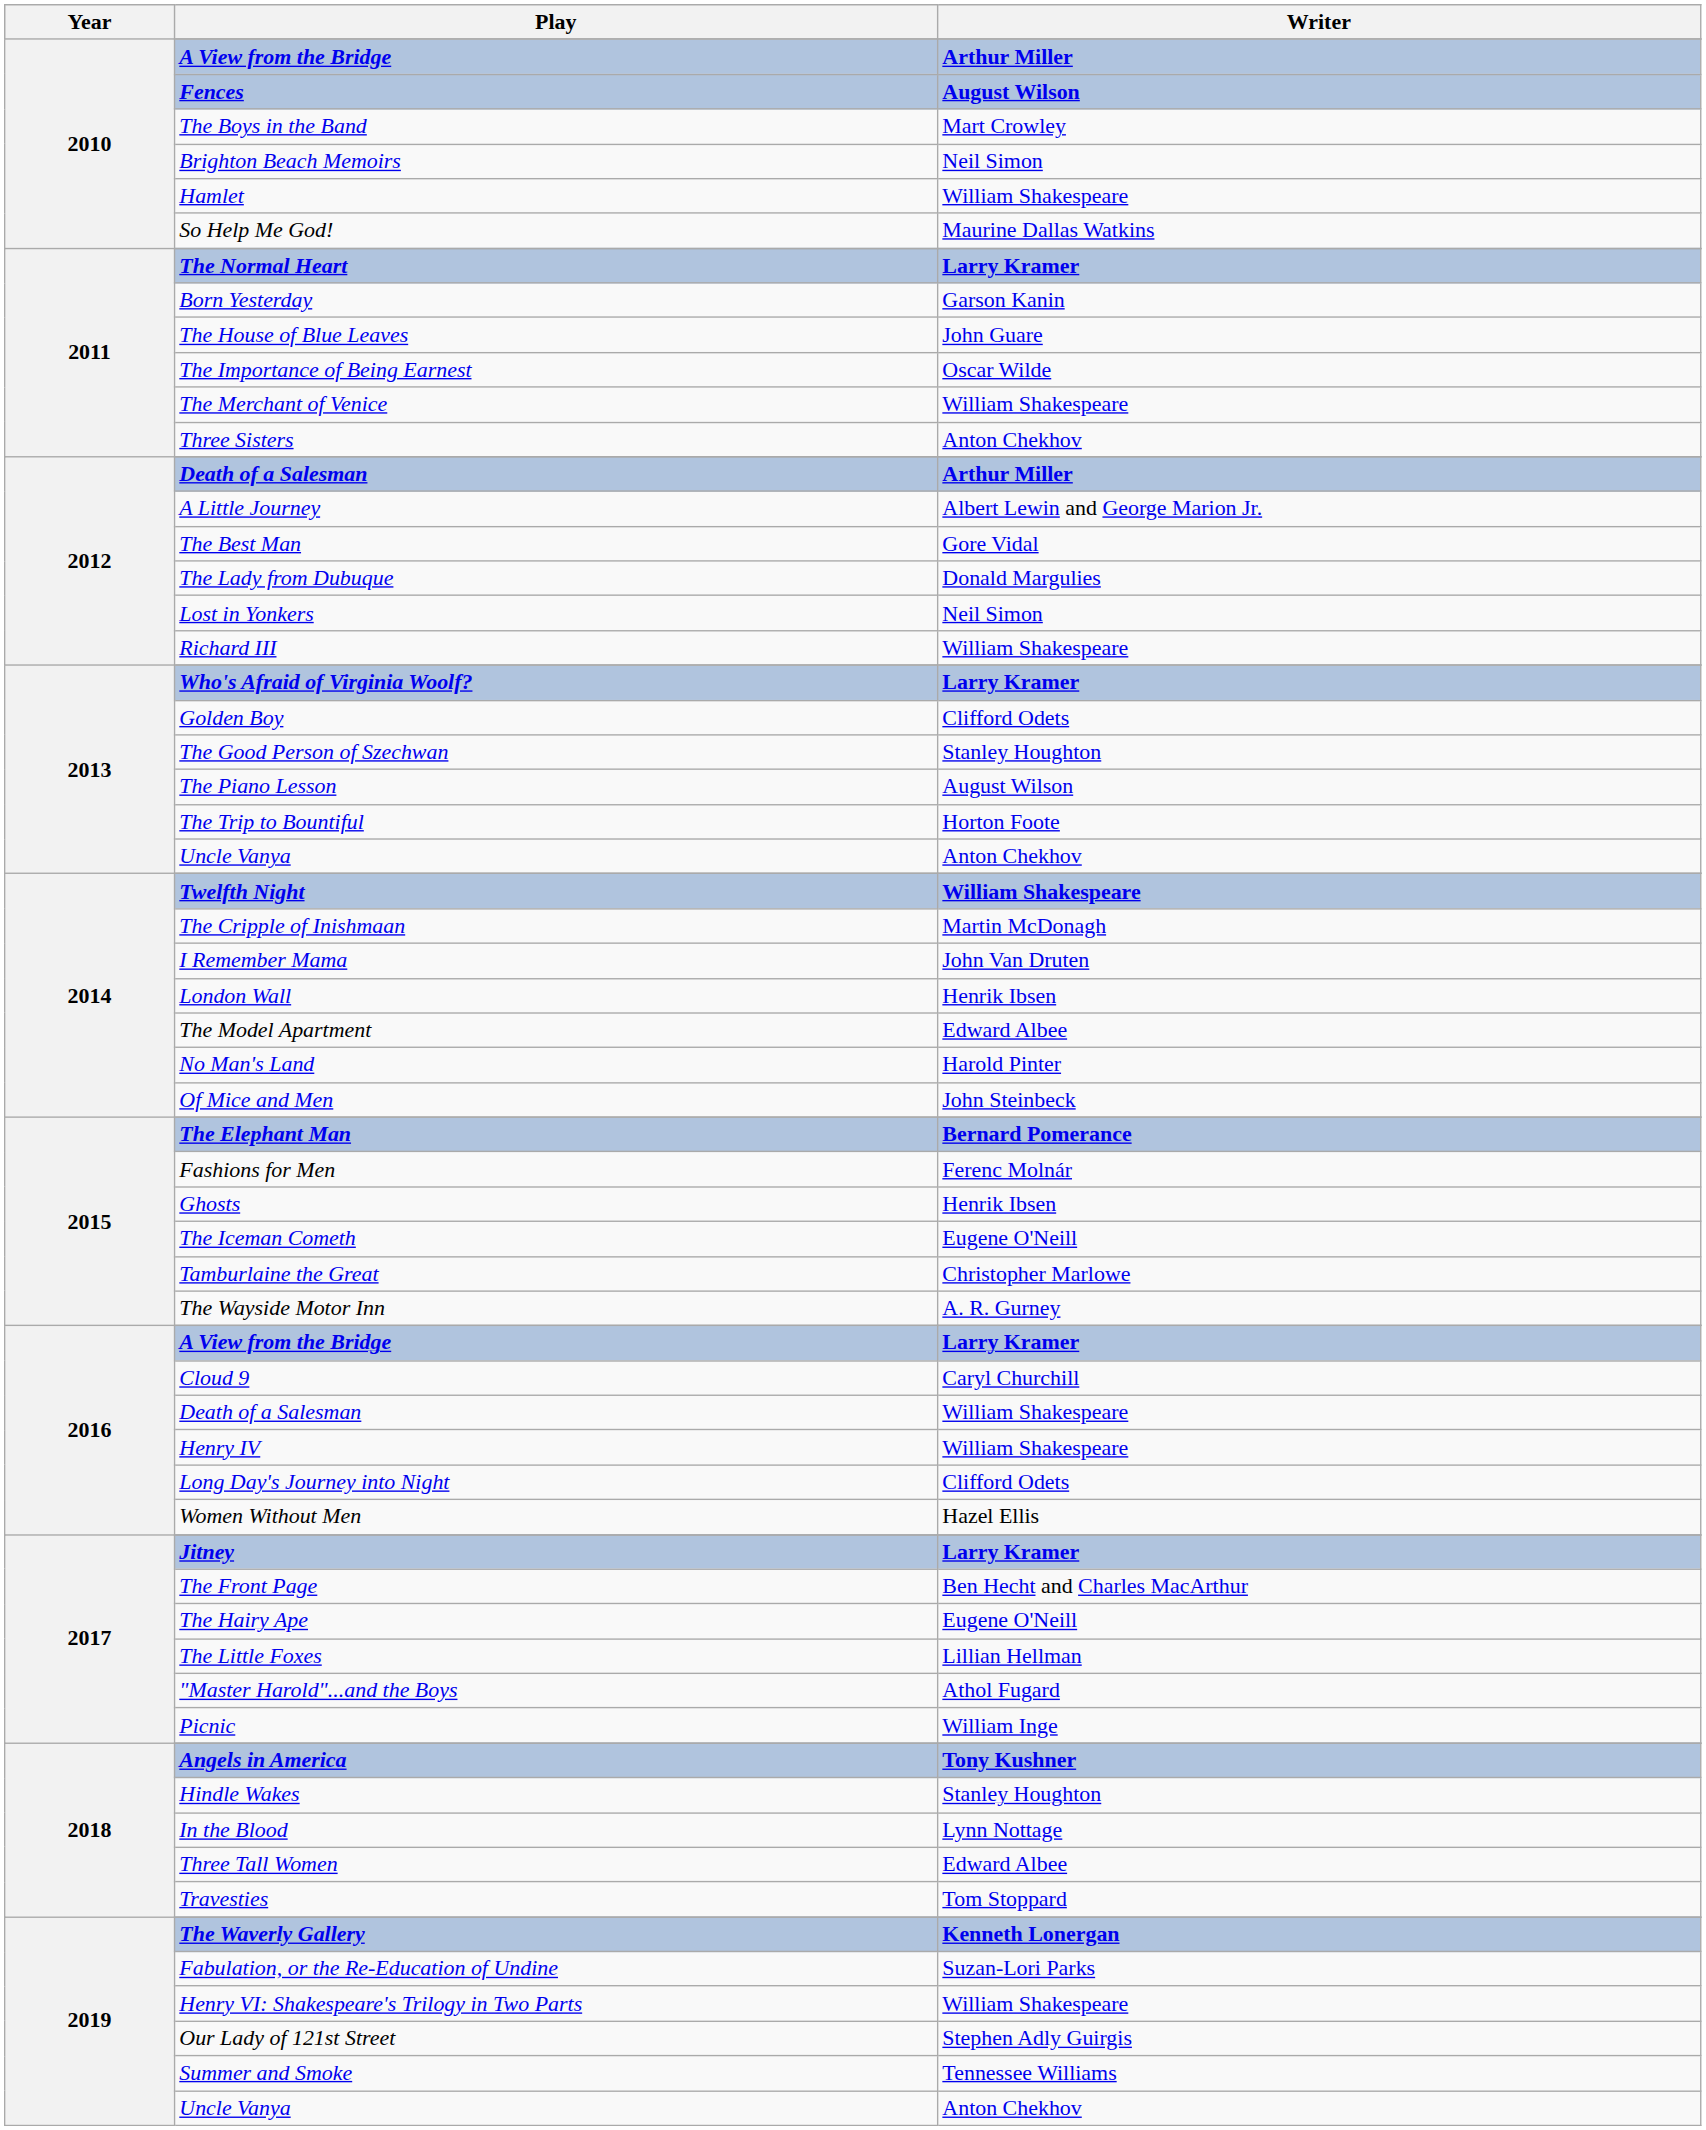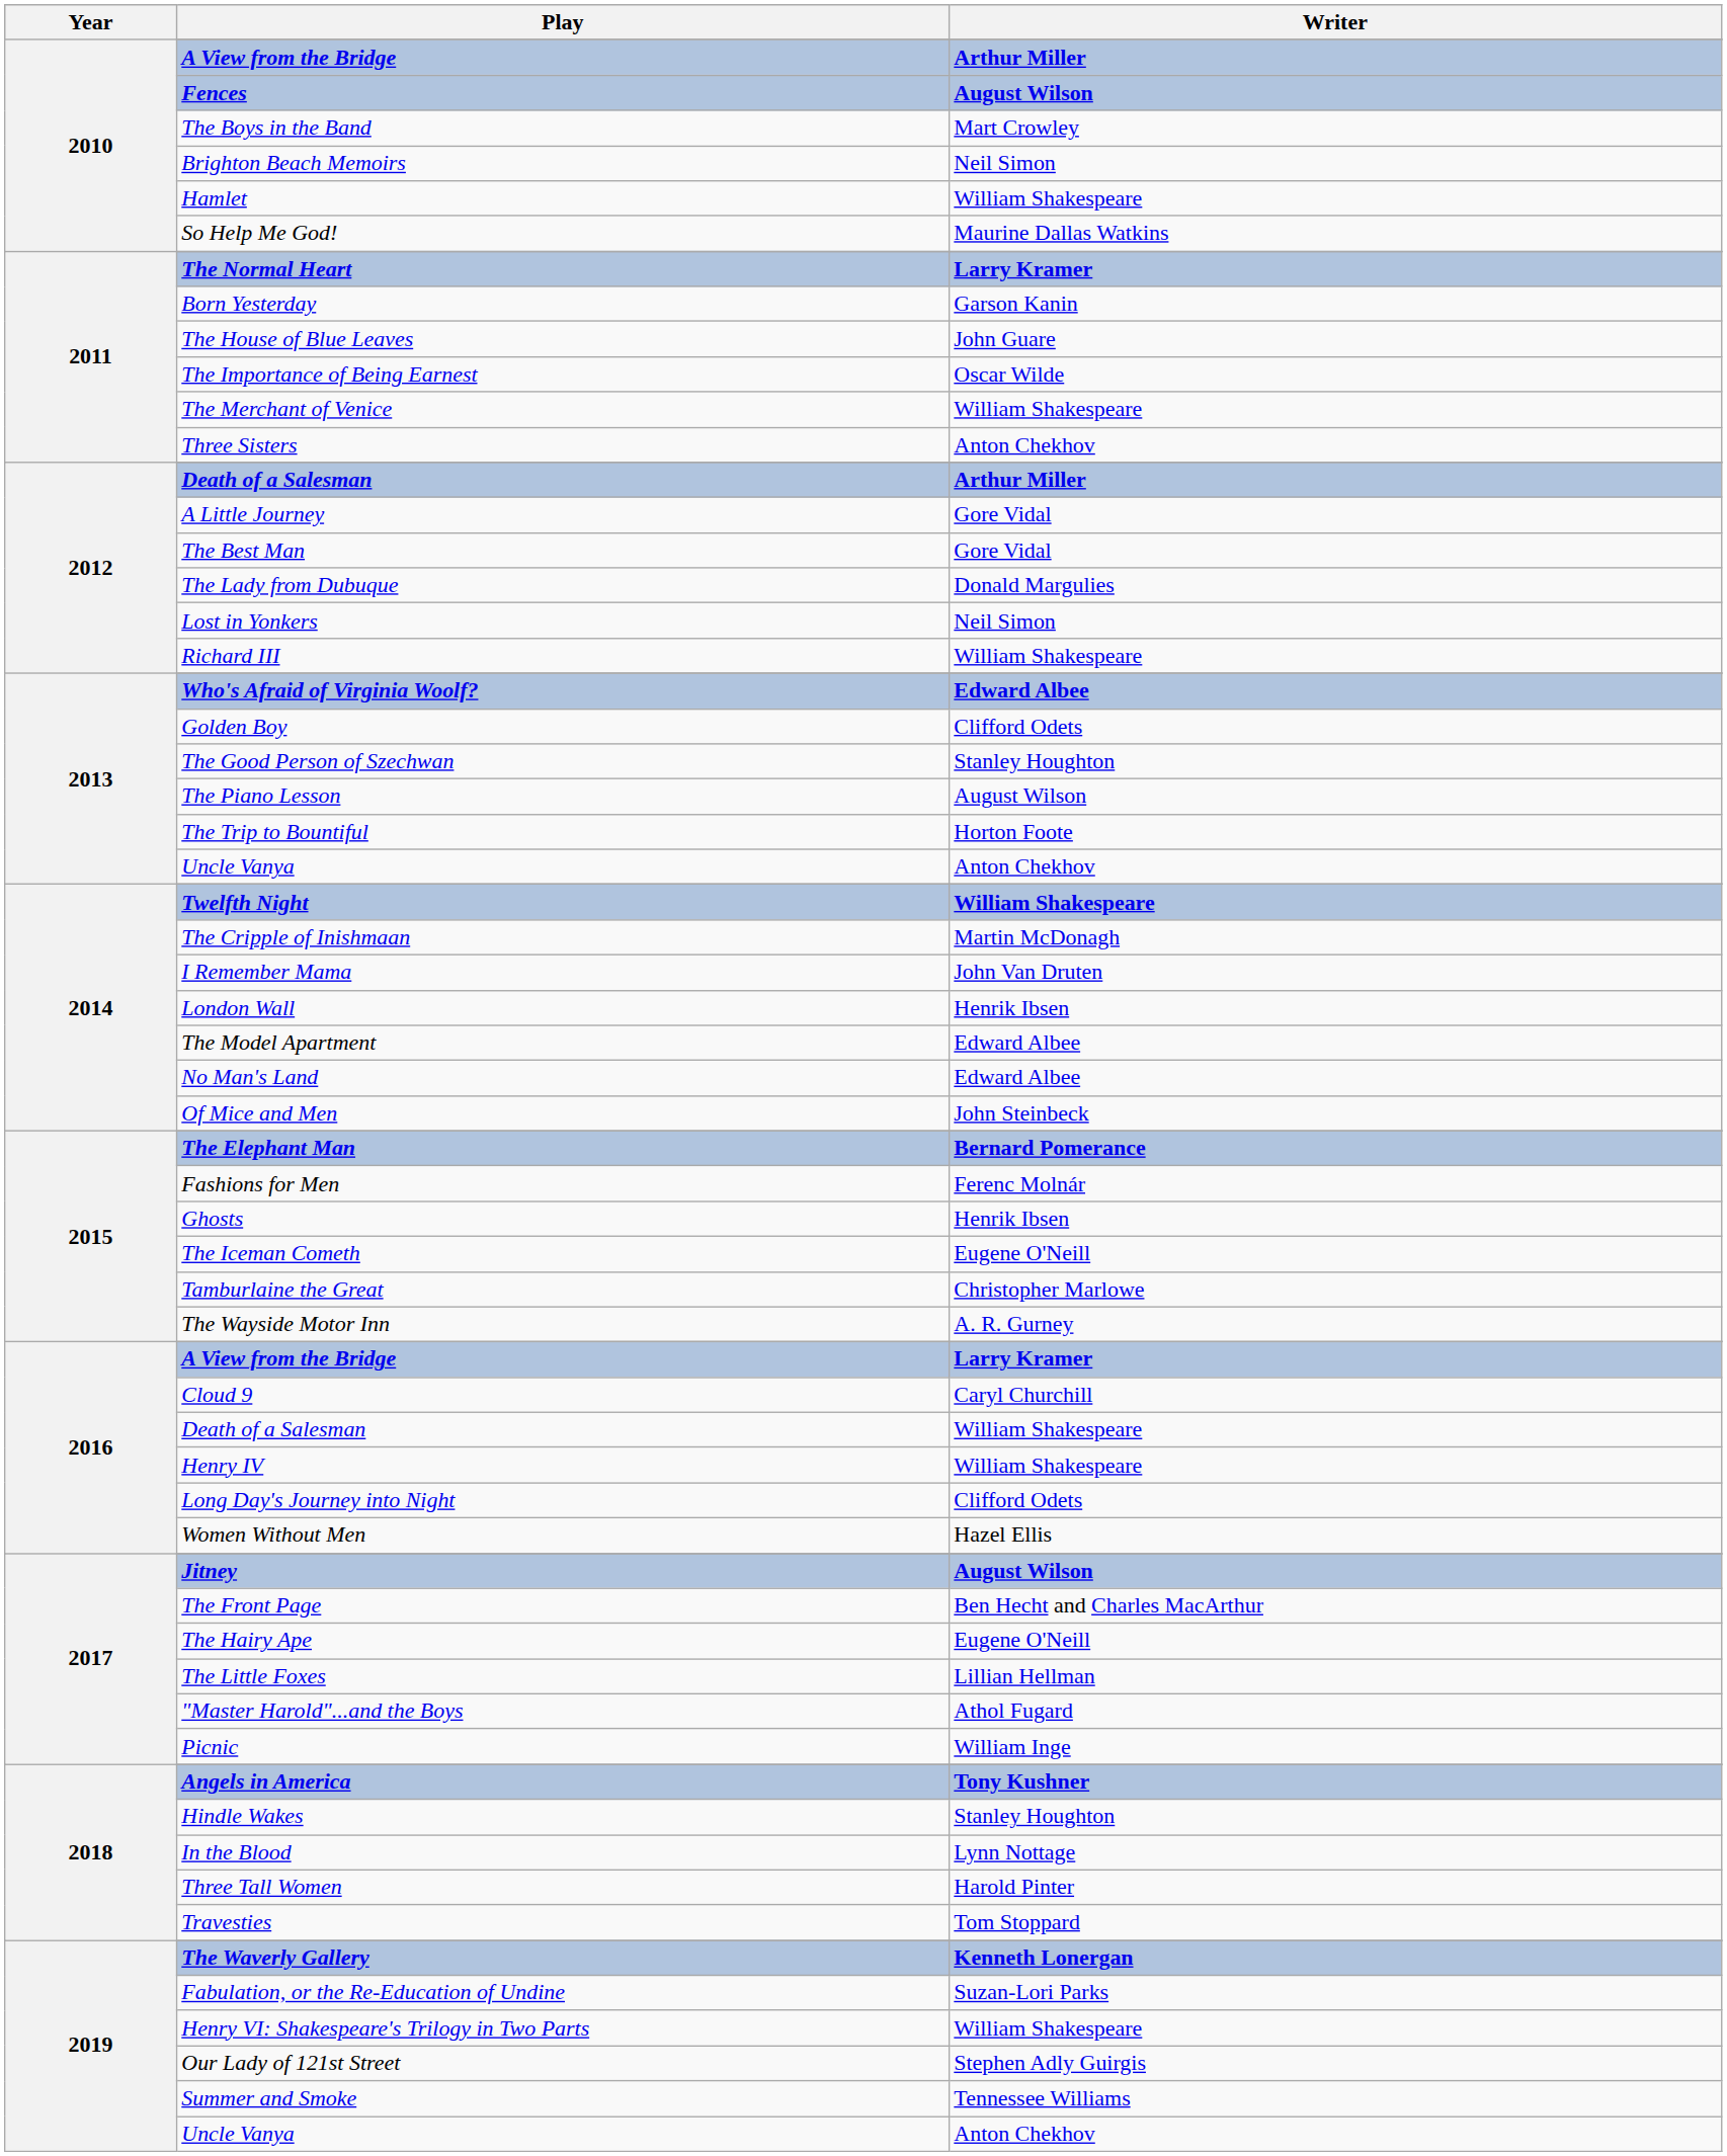 <table class="wikitable" style="width:98%;">
 <tr style="background:#bebebe;">
 <th style="width:10%;">Year</th>
 <th style="width:45%;">Play</th>
 <th style="width:45%;">Writer</th>
 </tr>
 <tr>
 <th rowspan="7">2010</th>
 </tr>
 <tr style="background:#B0C4DE">
 <td><strong><em><a href='#'>A View from the Bridge</a></em></strong></td>
 <td><strong><a href='#'>Arthur Miller</a> </strong></td>
 </tr>
 <tr style="background:#B0C4DE">
 <td><strong><em><a href='#'>Fences</a></em></strong></td>
 <td><strong><a href='#'>August Wilson</a> </strong></td>
 </tr>
 <tr>
 <td><em><a href='#'>The Boys in the Band</a></em></td>
 <td><a href='#'>Mart Crowley</a></td>
 </tr>
 <tr>
 <td><em><a href='#'>Brighton Beach Memoirs</a></em></td>
 <td><a href='#'>Neil Simon</a></td>
 </tr>
 <tr>
 <td><em><a href='#'>Hamlet</a></em></td>
 <td><a href='#'>William Shakespeare</a></td>
 </tr>
 <tr>
 <td><em>So Help Me God!</em></td>
 <td><a href='#'>Maurine Dallas Watkins</a></td>
 </tr>
 <tr>
 <th rowspan="7">2011</th>
 </tr>
 <tr style="background:#B0C4DE">
 <td><strong><em><a href='#'>The Normal Heart</a></em></strong></td>
 <td><strong><a href='#'>Larry Kramer</a> </strong></td>
 </tr>
 <tr>
 <td><em><a href='#'>Born Yesterday</a></em></td>
 <td><a href='#'>Garson Kanin</a></td>
 </tr>
 <tr>
 <td><em><a href='#'>The House of Blue Leaves</a></em></td>
 <td><a href='#'>John Guare</a></td>
 </tr>
 <tr>
 <td><em><a href='#'>The Importance of Being Earnest</a></em></td>
 <td><a href='#'>Oscar Wilde</a></td>
 </tr>
 <tr>
 <td><em><a href='#'>The Merchant of Venice</a></em></td>
 <td><a href='#'>William Shakespeare</a></td>
 </tr>
 <tr>
 <td><em><a href='#'>Three Sisters</a></em></td>
 <td><a href='#'>Anton Chekhov</a></td>
 </tr>
 <tr>
 <th rowspan="7">2012</th>
 </tr>
 <tr style="background:#B0C4DE">
 <td><strong><em><a href='#'>Death of a Salesman</a></em></strong></td>
 <td><strong><a href='#'>Arthur Miller</a> </strong></td>
 </tr>
 <tr>
 <td><em><a href='#'>A Little Journey</a></em></td>
-<td><a href='#'>Albert Lewin</a> and <a href='#'>George Marion Jr.</a></td>
+<td><a href='#'>Gore Vidal</a></td>
 </tr>
 <tr>
 <td><em><a href='#'>The Best Man</a></em></td>
 <td><a href='#'>Gore Vidal</a></td>
 </tr>
 <tr>
 <td><em><a href='#'>The Lady from Dubuque</a></em></td>
 <td><a href='#'>Donald Margulies</a></td>
 </tr>
 <tr>
 <td><em><a href='#'>Lost in Yonkers</a></em></td>
 <td><a href='#'>Neil Simon</a></td>
 </tr>
 <tr>
 <td><em><a href='#'>Richard III</a></em></td>
 <td><a href='#'>William Shakespeare</a></td>
 </tr>
 <tr>
 <th rowspan="7">2013</th>
 </tr>
 <tr style="background:#B0C4DE">
 <td><strong><em><a href='#'>Who's Afraid of Virginia Woolf?</a></em></strong></td>
-<td><strong><a href='#'>Larry Kramer</a> </strong></td>
+<td><strong><a href='#'>Edward Albee</a> </strong></td>
 </tr>
 <tr>
 <td><em><a href='#'>Golden Boy</a></em></td>
 <td><a href='#'>Clifford Odets</a></td>
 </tr>
 <tr>
 <td><em><a href='#'>The Good Person of Szechwan</a></em></td>
 <td><a href='#'>Stanley Houghton</a></td>
 </tr>
 <tr>
 <td><em><a href='#'>The Piano Lesson</a></em></td>
 <td><a href='#'>August Wilson</a></td>
 </tr>
 <tr>
 <td><em><a href='#'>The Trip to Bountiful</a></em></td>
 <td><a href='#'>Horton Foote</a></td>
 </tr>
 <tr>
 <td><em><a href='#'>Uncle Vanya</a></em></td>
 <td><a href='#'>Anton Chekhov</a></td>
 </tr>
 <tr>
 <th rowspan="8">2014</th>
 </tr>
 <tr style="background:#B0C4DE">
 <td><strong><em><a href='#'>Twelfth Night</a></em></strong></td>
 <td><strong><a href='#'>William Shakespeare</a> </strong></td>
 </tr>
 <tr>
 <td><em><a href='#'>The Cripple of Inishmaan</a></em></td>
 <td><a href='#'>Martin McDonagh</a></td>
 </tr>
 <tr>
 <td><em><a href='#'>I Remember Mama</a></em></td>
 <td><a href='#'>John Van Druten</a></td>
 </tr>
 <tr>
 <td><em><a href='#'>London Wall</a></em></td>
 <td><a href='#'>Henrik Ibsen</a></td>
 </tr>
 <tr>
 <td><em>The Model Apartment</em></td>
 <td><a href='#'>Edward Albee</a></td>
 </tr>
 <tr>
 <td><em><a href='#'>No Man's Land</a></em></td>
-<td><a href='#'>Harold Pinter</a></td>
+<td><a href='#'>Edward Albee</a></td>
 </tr>
 <tr>
 <td><em><a href='#'>Of Mice and Men</a></em></td>
 <td><a href='#'>John Steinbeck</a></td>
 </tr>
 <tr>
 <th rowspan="7">2015</th>
 </tr>
 <tr style="background:#B0C4DE">
 <td><strong><em><a href='#'>The Elephant Man</a></em></strong></td>
 <td><strong><a href='#'>Bernard Pomerance</a> </strong></td>
 </tr>
 <tr>
 <td><em>Fashions for Men</em></td>
 <td><a href='#'>Ferenc Molnár</a></td>
 </tr>
 <tr>
 <td><em><a href='#'>Ghosts</a></em></td>
 <td><a href='#'>Henrik Ibsen</a></td>
 </tr>
 <tr>
 <td><em><a href='#'>The Iceman Cometh</a></em></td>
 <td><a href='#'>Eugene O'Neill</a></td>
 </tr>
 <tr>
 <td><em><a href='#'>Tamburlaine the Great</a></em></td>
 <td><a href='#'>Christopher Marlowe</a></td>
 </tr>
 <tr>
 <td><em>The Wayside Motor Inn</em></td>
 <td><a href='#'>A. R. Gurney</a></td>
 </tr>
 <tr>
 <th rowspan="7">2016</th>
 </tr>
 <tr style="background:#B0C4DE">
 <td><strong><em><a href='#'>A View from the Bridge</a></em></strong></td>
 <td><strong><a href='#'>Larry Kramer</a> </strong></td>
 </tr>
 <tr>
 <td><em><a href='#'>Cloud 9</a></em></td>
 <td><a href='#'>Caryl Churchill</a></td>
 </tr>
 <tr>
 <td><em><a href='#'>Death of a Salesman</a></em></td>
 <td><a href='#'>William Shakespeare</a></td>
 </tr>
 <tr>
 <td><em><a href='#'>Henry IV</a></em></td>
 <td><a href='#'>William Shakespeare</a></td>
 </tr>
 <tr>
 <td><em><a href='#'>Long Day's Journey into Night</a></em></td>
 <td><a href='#'>Clifford Odets</a></td>
 </tr>
 <tr>
 <td><em>Women Without Men</em></td>
 <td>Hazel Ellis</td>
 </tr>
 <tr>
 <th rowspan="7">2017</th>
 </tr>
 <tr style="background:#B0C4DE">
 <td><a href='#'><strong><em>Jitney</em></strong></a></td>
-<td><strong><a href='#'>Larry Kramer</a> </strong></td>
+<td><strong><a href='#'>August Wilson</a></strong></td>
 </tr>
 <tr>
 <td><em><a href='#'>The Front Page</a></em></td>
 <td><a href='#'>Ben Hecht</a> and <a href='#'>Charles MacArthur</a></td>
 </tr>
 <tr>
 <td><em><a href='#'>The Hairy Ape</a></em></td>
 <td><a href='#'>Eugene O'Neill</a></td>
 </tr>
 <tr>
 <td><em><a href='#'>The Little Foxes</a></em></td>
 <td><a href='#'>Lillian Hellman</a></td>
 </tr>
 <tr>
 <td><em><a href='#'>"Master Harold"...and the Boys</a></em></td>
 <td><a href='#'>Athol Fugard</a></td>
 </tr>
 <tr>
 <td><a href='#'><em>Picnic</em></a></td>
 <td><a href='#'>William Inge</a></td>
 </tr>
 <tr>
 <th rowspan="6">2018</th>
 </tr>
 <tr style="background:#B0C4DE">
 <td><strong><em><a href='#'>Angels in America</a></em></strong></td>
 <td><strong><a href='#'>Tony Kushner</a> </strong></td>
 </tr>
 <tr>
 <td><em><a href='#'>Hindle Wakes</a></em></td>
 <td><a href='#'>Stanley Houghton</a></td>
 </tr>
 <tr>
 <td><em><a href='#'>In the Blood</a></em></td>
 <td><a href='#'>Lynn Nottage</a></td>
 </tr>
 <tr>
 <td><em><a href='#'>Three Tall Women</a></em></td>
-<td><a href='#'>Edward Albee</a></td>
+<td><a href='#'>Harold Pinter</a></td>
 </tr>
 <tr>
 <td><em><a href='#'>Travesties</a></em></td>
 <td><a href='#'>Tom Stoppard</a></td>
 </tr>
 <tr>
 <th rowspan="7">2019</th>
 </tr>
 <tr style="background:#B0C4DE">
 <td><strong><em><a href='#'>The Waverly Gallery</a></em></strong></td>
 <td><strong><a href='#'>Kenneth Lonergan</a> </strong></td>
 </tr>
 <tr>
 <td><em><a href='#'>Fabulation, or the Re-Education of Undine</a></em></td>
 <td><a href='#'>Suzan-Lori Parks</a></td>
 </tr>
 <tr>
 <td><em><a href='#'>Henry VI: Shakespeare's Trilogy in Two Parts</a></em></td>
 <td><a href='#'>William Shakespeare</a></td>
 </tr>
 <tr>
 <td><em>Our Lady of 121st Street</em></td>
 <td><a href='#'>Stephen Adly Guirgis</a></td>
 </tr>
 <tr>
 <td><em><a href='#'>Summer and Smoke</a></em></td>
 <td><a href='#'>Tennessee Williams</a></td>
 </tr>
 <tr>
 <td><em><a href='#'>Uncle Vanya</a></em></td>
 <td><a href='#'>Anton Chekhov</a></td>
 </tr>
 </table>
